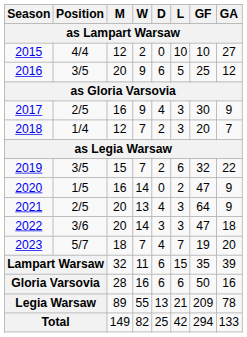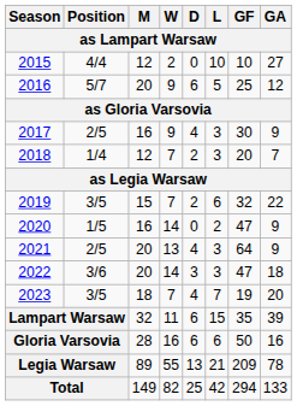 <table class="wikitable" style="text-align: center;">
 <tr>
 <th>Season</th>
 <th>Position</th>
 <th>M</th>
 <th>W</th>
 <th>D</th>
 <th>L</th>
 <th>GF</th>
 <th>GA</th>
 </tr>
 <tr>
 <th colspan=8>as Lampart Warsaw</th>
 </tr>
 <tr>
 <td><a href='#'>2015</a></td>
 <td>4/4</td>
 <td>12</td>
 <td>2</td>
 <td>0</td>
 <td>10</td>
 <td>10</td>
 <td>27</td>
 </tr>
 <tr>
 <td><a href='#'>2016</a></td>
-<td>3/5</td>
+<td>5/7</td>
 <td>20</td>
 <td>9</td>
 <td>6</td>
 <td>5</td>
 <td>25</td>
 <td>12</td>
 </tr>
 <tr>
 <th colspan=8>as Gloria Varsovia</th>
 </tr>
 <tr>
 <td><a href='#'>2017</a></td>
 <td>2/5</td>
 <td>16</td>
 <td>9</td>
 <td>4</td>
 <td>3</td>
 <td>30</td>
 <td>9</td>
 </tr>
 <tr>
 <td><a href='#'>2018</a></td>
 <td>1/4</td>
 <td>12</td>
 <td>7</td>
 <td>2</td>
 <td>3</td>
 <td>20</td>
 <td>7</td>
 </tr>
 <tr>
 <th colspan=8>as Legia Warsaw</th>
 </tr>
 <tr>
 <td><a href='#'>2019</a></td>
 <td>3/5</td>
 <td>15</td>
 <td>7</td>
 <td>2</td>
 <td>6</td>
 <td>32</td>
 <td>22</td>
 </tr>
 <tr>
 <td><a href='#'>2020</a></td>
 <td>1/5</td>
 <td>16</td>
 <td>14</td>
 <td>0</td>
 <td>2</td>
 <td>47</td>
 <td>9</td>
 </tr>
 <tr>
 <td><a href='#'>2021</a></td>
 <td>2/5</td>
 <td>20</td>
 <td>13</td>
 <td>4</td>
 <td>3</td>
 <td>64</td>
 <td>9</td>
 </tr>
 <tr>
 <td><a href='#'>2022</a></td>
 <td>3/6</td>
 <td>20</td>
 <td>14</td>
 <td>3</td>
 <td>3</td>
 <td>47</td>
 <td>18</td>
 </tr>
 <tr>
 <td><a href='#'>2023</a></td>
-<td>5/7</td>
+<td>3/5</td>
 <td>18</td>
 <td>7</td>
 <td>4</td>
 <td>7</td>
 <td>19</td>
 <td>20</td>
 </tr>
 <tr>
 <th colspan=2>Lampart Warsaw</th>
 <td>32</td>
 <td>11</td>
 <td>6</td>
 <td>15</td>
 <td>35</td>
 <td>39</td>
 </tr>
 <tr>
 <th colspan=2>Gloria Varsovia</th>
 <td>28</td>
 <td>16</td>
 <td>6</td>
 <td>6</td>
 <td>50</td>
 <td>16</td>
 </tr>
 <tr>
 <th colspan=2>Legia Warsaw</th>
 <td>89</td>
 <td>55</td>
 <td>13</td>
 <td>21</td>
 <td>209</td>
 <td>78</td>
 </tr>
 <tr>
 <th colspan=2>Total</th>
 <td>149</td>
 <td>82</td>
 <td>25</td>
 <td>42</td>
 <td>294</td>
 <td>133</td>
 </tr>
 </table>
